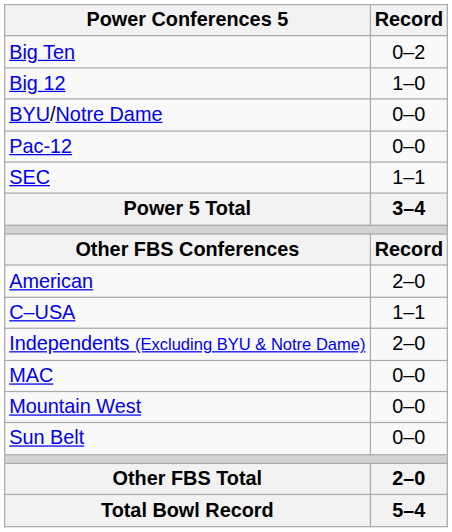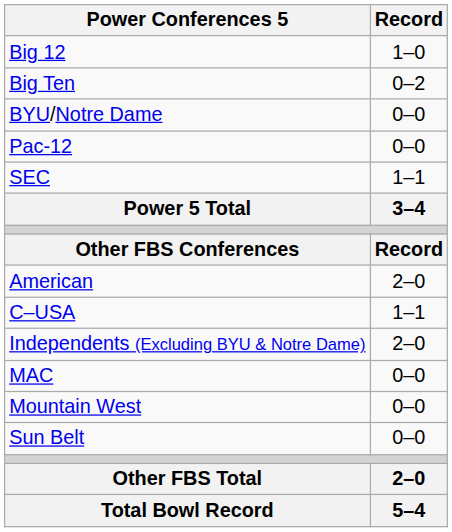 <table class="wikitable">
 <tr>
 <th>Power Conferences 5</th>
 <th>Record</th>
 </tr>
 <tr>
+<td><a href='#'>Big 12</a></td>
+<td align=center>1–0</td>
+</tr>
+<tr>
 <td><a href='#'>Big Ten</a></td>
 <td align=center>0–2</td>
-</tr>
-<tr>
-<td><a href='#'>Big 12</a></td>
-<td align=center>1–0</td>
 </tr>
 <tr>
 <td><a href='#'>BYU</a>/<a href='#'>Notre Dame</a></td>
 <td align=center>0–0</td>
 </tr>
 <tr>
 <td><a href='#'>Pac-12</a></td>
 <td align=center>0–0</td>
 </tr>
 <tr>
 <td><a href='#'>SEC</a></td>
 <td align=center>1–1</td>
 </tr>
 <tr>
 <th>Power 5 Total</th>
 <th>3–4</th>
 </tr>
 <tr>
 <th colspan="2" style="background:lightgrey;"></th>
 </tr>
 <tr>
 <th>Other FBS Conferences</th>
 <th>Record</th>
 </tr>
 <tr>
 <td><a href='#'>American</a></td>
 <td align=center>2–0</td>
 </tr>
 <tr>
 <td><a href='#'>C–USA</a></td>
 <td align=center>1–1</td>
 </tr>
 <tr>
 <td><a href='#'>Independents <small>(Excluding BYU & Notre Dame)</small></a></td>
 <td align=center>2–0</td>
 </tr>
 <tr>
 <td><a href='#'>MAC</a></td>
 <td align=center>0–0</td>
 </tr>
 <tr>
 <td><a href='#'>Mountain West</a></td>
 <td align=center>0–0</td>
 </tr>
 <tr>
 <td><a href='#'>Sun Belt</a></td>
 <td align=center>0–0</td>
 </tr>
 <tr>
 <th colspan="2" style="background:lightgrey;"></th>
 </tr>
 <tr>
 <th>Other FBS Total</th>
 <th>2–0</th>
 </tr>
 <tr>
 <th>Total Bowl Record</th>
 <th>5–4</th>
 </tr>
 </table>
